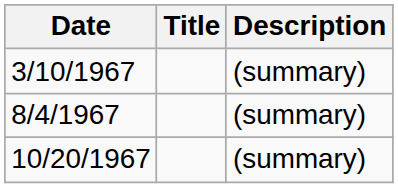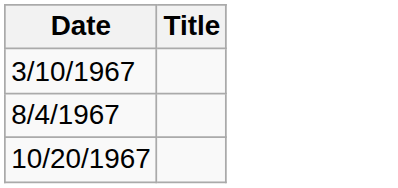 <table class="wikitable">
 <tr>
 <th>Date</th>
 <th>Title</th>
-<th>Description</th>
 </tr>
 <tr>
 <td>3/10/1967</td>
 <td></td>
-<td>(summary)</td>
 </tr>
 <tr>
 <td>8/4/1967</td>
 <td></td>
-<td>(summary)</td>
 </tr>
 <tr>
 <td>10/20/1967</td>
 <td></td>
-<td>(summary)</td>
 </tr>
 </table>
